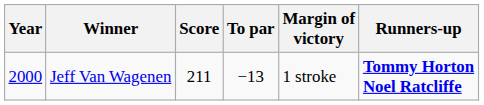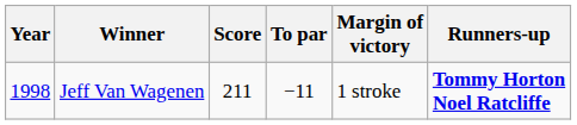 <table class="wikitable" style="font-size:95%">
 <tr>
 <th>Year</th>
 <th>Winner</th>
 <th>Score</th>
 <th>To par</th>
 <th>Margin of<br>victory</th>
 <th>Runners-up</th>
 </tr>
 <tr>
-<td><a href='#'>2000</a></td>
+<td><a href='#'>1998</a></td>
 <td> <a href='#'>Jeff Van Wagenen</a></td>
 <td align=center>211</td>
-<td align=center>−13</td>
+<td align=center>−11</td>
 <td>1 stroke</td>
 <td><strong> <a href='#'>Tommy Horton</a><br> <a href='#'>Noel Ratcliffe</a></strong></td>
 </tr>
 </table>
